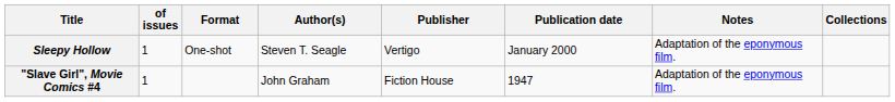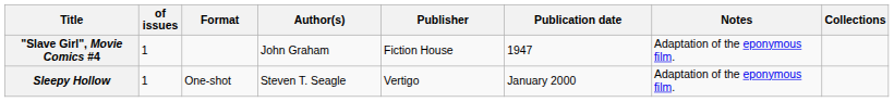 <table class="wikitable">
 <tr>
 <th>Title</th>
 <th style="width:40pt"> of issues</th>
 <th style="width:75pt">Format</th>
 <th style="width:125pt">Author(s)</th>
 <th style="width:125pt">Publisher</th>
 <th style="width:150pt">Publication date</th>
 <th style="width:175pt">Notes</th>
 <th>Collections</th>
 </tr>
 <tr>
+<th>"Slave Girl", <em>Movie Comics</em> #4</th>
+<td>1</td>
+<td></td>
+<td>John Graham</td>
+<td>Fiction House</td>
+<td>1947</td>
+<td>Adaptation of the <a href='#'>eponymous film</a>.</td>
+<td></td>
+</tr>
+<tr>
 <th><em>Sleepy Hollow</em></th>
 <td>1</td>
 <td>One-shot</td>
 <td>Steven T. Seagle</td>
 <td>Vertigo</td>
 <td>January 2000</td>
 <td>Adaptation of the <a href='#'>eponymous film</a>.</td>
 <td></td>
 </tr>
-<tr>
-<th>"Slave Girl", <em>Movie Comics</em> #4</th>
-<td>1</td>
-<td></td>
-<td>John Graham</td>
-<td>Fiction House</td>
-<td>1947</td>
-<td>Adaptation of the <a href='#'>eponymous film</a>.</td>
-<td></td>
-</tr>
 </table>
